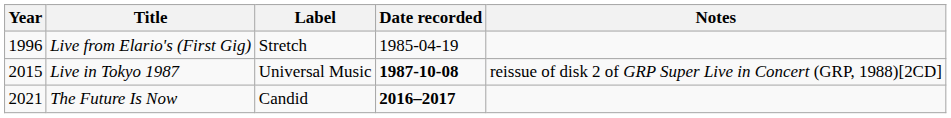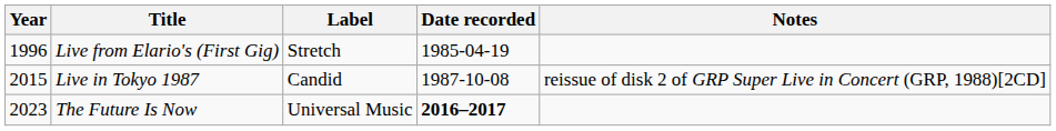 <table class="wikitable sortable">
 <tr>
 <th>Year</th>
 <th>Title</th>
 <th>Label</th>
 <th>Date recorded</th>
 <th>Notes</th>
 </tr>
 <tr>
 <td>1996</td>
 <td><em>Live from Elario's (First Gig)</em></td>
 <td>Stretch</td>
 <td>1985-04-19</td>
 <td></td>
 </tr>
 <tr>
 <td>2015</td>
 <td><em>Live in Tokyo 1987</em></td>
-<td>Universal Music</td>
-<td><strong>1987-10-08</strong></td>
+<td>Candid</td>
+<td>1987-10-08</td>
 <td>reissue of disk 2 of <em>GRP Super Live in Concert</em> (GRP, 1988)[2CD]</td>
 </tr>
 <tr>
-<td>2021</td>
+<td>2023</td>
 <td><em>The Future Is Now</em></td>
-<td>Candid</td>
+<td>Universal Music</td>
 <td><strong>2016–2017</strong></td>
 <td></td>
 </tr>
 </table>
